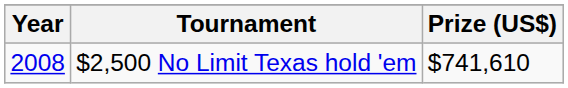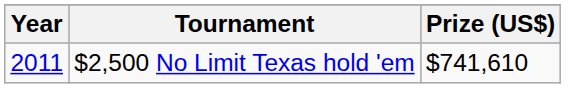 <table class="wikitable">
 <tr>
 </tr>
 <tr>
 <th>Year</th>
 <th>Tournament</th>
 <th>Prize (US$)</th>
 </tr>
 <tr>
-<td><a href='#'>2008</a></td>
+<td><a href='#'>2011</a></td>
 <td>$2,500 <a href='#'>No Limit Texas hold 'em</a></td>
 <td>$741,610</td>
 </tr>
 </table>
